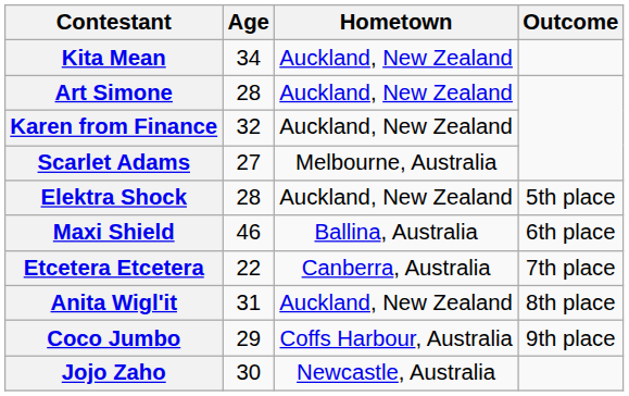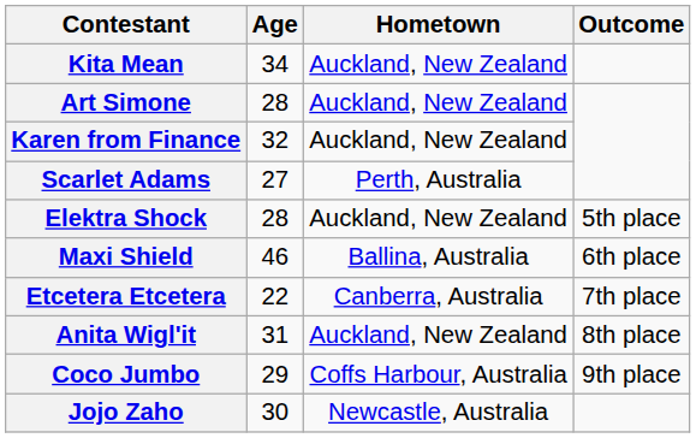 <table class="wikitable sortable" style="text-align:center;">
 <tr>
 <th scope="col">Contestant</th>
 <th scope="col">Age</th>
 <th scope="col">Hometown</th>
 <th scope="col">Outcome</th>
 </tr>
 <tr>
 <th scope="row"><a href='#'>Kita Mean</a></th>
 <td>34</td>
 <td><a href='#'>Auckland</a>, <a href='#'>New Zealand</a></td>
 <td><strong></strong></td>
 </tr>
 <tr>
 <th scope="row"><a href='#'>Art Simone</a></th>
 <td>28</td>
 <td><a href='#'>Auckland</a>, <a href='#'>New Zealand</a></td>
 <td nowrap rowspan="3"></td>
 </tr>
 <tr>
 <th nowrap scope="row"><a href='#'>Karen from Finance</a></th>
 <td>32</td>
 <td>Auckland, New Zealand</td>
 </tr>
 <tr>
 <th scope="row"><a href='#'>Scarlet Adams</a></th>
 <td>27</td>
-<td>Melbourne, Australia</td>
+<td><a href='#'>Perth</a>, Australia</td>
 </tr>
 <tr>
 <th scope="row"><a href='#'>Elektra Shock</a></th>
 <td>28</td>
 <td>Auckland, New Zealand</td>
 <td>5th place</td>
 </tr>
 <tr>
 <th scope="row"><a href='#'>Maxi Shield</a></th>
 <td>46</td>
 <td><a href='#'>Ballina</a>, Australia</td>
 <td>6th place</td>
 </tr>
 <tr>
 <th scope="row"><a href='#'>Etcetera Etcetera</a></th>
 <td>22</td>
 <td><a href='#'>Canberra</a>, Australia</td>
 <td>7th place</td>
 </tr>
 <tr>
 <th scope="row"><a href='#'>Anita Wigl'it</a></th>
 <td>31</td>
 <td><a href='#'>Auckland</a>, New Zealand</td>
 <td>8th place</td>
 </tr>
 <tr>
 <th scope="row"><a href='#'>Coco Jumbo</a></th>
 <td>29</td>
 <td nowrap><a href='#'>Coffs Harbour</a>, Australia</td>
 <td>9th place</td>
 </tr>
 <tr>
 <th scope="row"><a href='#'>Jojo Zaho</a></th>
 <td>30</td>
 <td><a href='#'>Newcastle</a>, Australia</td>
 <td></td>
 </tr>
 </table>
